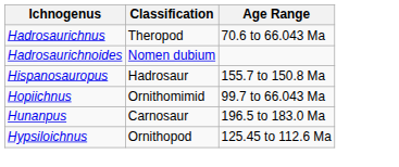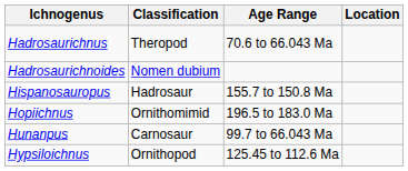 <table class="wikitable">
 <tr>
 <th>Ichnogenus</th>
 <th>Classification</th>
 <th>Age Range</th>
+<th>Location</th>
 </tr>
 <tr>
 <td><em><a href='#'>Hadrosaurichnus</a></em></td>
 <td>Theropod</td>
 <td>70.6 to 66.043 Ma</td>
+<td><br><br></td>
 </tr>
 <tr>
 <td><em><a href='#'>Hadrosaurichnoides</a></em></td>
 <td><a href='#'>Nomen dubium</a></td>
+<td></td>
 <td></td>
 </tr>
 <tr>
 <td><em><a href='#'>Hispanosauropus</a></em></td>
 <td>Hadrosaur</td>
 <td>155.7 to 150.8 Ma</td>
+<td><br></td>
 </tr>
 <tr>
 <td><em><a href='#'>Hopiichnus</a></em></td>
 <td>Ornithomimid</td>
-<td>99.7 to 66.043 Ma</td>
+<td>196.5 to 183.0 Ma</td>
+<td></td>
 </tr>
 <tr>
 <td><em><a href='#'>Hunanpus</a></em></td>
 <td>Carnosaur</td>
-<td>196.5 to 183.0 Ma</td>
+<td>99.7 to 66.043 Ma</td>
+<td></td>
 </tr>
 <tr>
 <td><em><a href='#'>Hypsiloichnus</a></em></td>
 <td>Ornithopod</td>
 <td>125.45 to 112.6 Ma</td>
+<td></td>
 </tr>
 </table>
